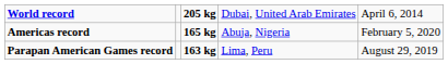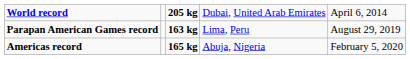 <table class="wikitable">
 <tr>
 <td><strong><a href='#'>World record</a></strong></td>
 <td></td>
 <td><strong>205 kg</strong></td>
 <td><a href='#'>Dubai</a>, <a href='#'>United Arab Emirates</a></td>
 <td>April 6, 2014</td>
 </tr>
 <tr>
+<td><strong>Parapan American Games record</strong></td>
+<td></td>
+<td><strong>163 kg</strong></td>
+<td><a href='#'>Lima</a>, <a href='#'>Peru</a></td>
+<td>August 29, 2019</td>
+</tr>
+<tr>
 <td><strong>Americas record</strong></td>
 <td></td>
 <td><strong>165 kg</strong></td>
 <td><a href='#'>Abuja</a>, <a href='#'>Nigeria</a></td>
 <td>February 5, 2020</td>
 </tr>
-<tr>
-<td><strong>Parapan American Games record</strong></td>
-<td></td>
-<td><strong>163 kg</strong></td>
-<td><a href='#'>Lima</a>, <a href='#'>Peru</a></td>
-<td>August 29, 2019</td>
-</tr>
 </table>
